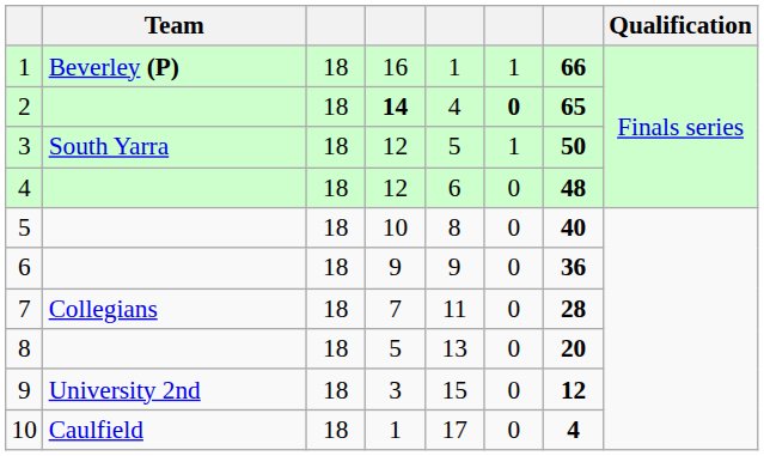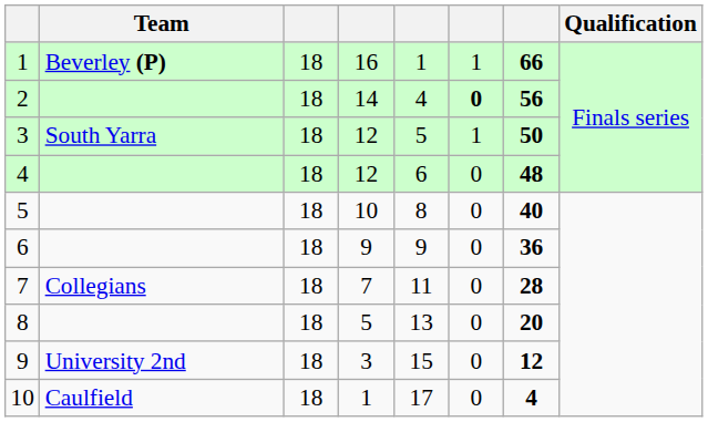 <table class="wikitable" style="text-align:center; margin-bottom:0">
 <tr>
 <th style="width:10px"></th>
 <th style="width:35%;">Team</th>
 <th style="width:30px;"></th>
 <th style="width:30px;"></th>
 <th style="width:30px;"></th>
 <th style="width:30px;"></th>
 <th style="width:30px;"></th>
 <th>Qualification</th>
 </tr>
 <tr style="background:#ccffcc;">
 <td>1</td>
 <td style="text-align:left;"><a href='#'>Beverley</a> <strong>(P)</strong></td>
 <td>18</td>
 <td>16</td>
 <td>1</td>
 <td>1</td>
 <td><strong>66</strong></td>
 <td rowspan=4><a href='#'>Finals series</a></td>
 </tr>
 <tr style="background:#ccffcc;">
 <td>2</td>
 <td style="text-align:left;"></td>
 <td>18</td>
-<td><strong>14</strong></td>
+<td>14</td>
 <td>4</td>
 <td><strong>0</strong></td>
-<td><strong>65</strong></td>
+<td><strong>56</strong></td>
 </tr>
 <tr style="background:#ccffcc;">
 <td>3</td>
 <td style="text-align:left;"><a href='#'>South Yarra</a></td>
 <td>18</td>
 <td>12</td>
 <td>5</td>
 <td>1</td>
 <td><strong>50</strong></td>
 </tr>
 <tr style="background:#ccffcc;">
 <td>4</td>
 <td style="text-align:left;"></td>
 <td>18</td>
 <td>12</td>
 <td>6</td>
 <td>0</td>
 <td><strong>48</strong></td>
 </tr>
 <tr>
 <td>5</td>
 <td style="text-align:left;"></td>
 <td>18</td>
 <td>10</td>
 <td>8</td>
 <td>0</td>
 <td><strong>40</strong></td>
 </tr>
 <tr>
 <td>6</td>
 <td style="text-align:left;"></td>
 <td>18</td>
 <td>9</td>
 <td>9</td>
 <td>0</td>
 <td><strong>36</strong></td>
 </tr>
 <tr>
 <td>7</td>
 <td style="text-align:left;"><a href='#'>Collegians</a></td>
 <td>18</td>
 <td>7</td>
 <td>11</td>
 <td>0</td>
 <td><strong>28</strong></td>
 </tr>
 <tr>
 <td>8</td>
 <td style="text-align:left;"></td>
 <td>18</td>
 <td>5</td>
 <td>13</td>
 <td>0</td>
 <td><strong>20</strong></td>
 </tr>
 <tr>
 <td>9</td>
 <td style="text-align:left;"><a href='#'>University 2nd</a></td>
 <td>18</td>
 <td>3</td>
 <td>15</td>
 <td>0</td>
 <td><strong>12</strong></td>
 </tr>
 <tr>
 <td>10</td>
 <td style="text-align:left;"><a href='#'>Caulfield</a></td>
 <td>18</td>
 <td>1</td>
 <td>17</td>
 <td>0</td>
 <td><strong>4</strong></td>
 </tr>
 </table>
